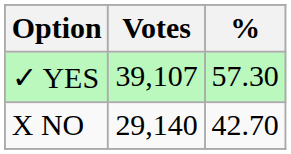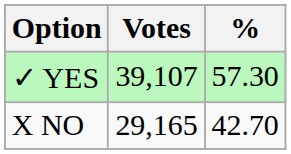 <table class="wikitable">
 <tr>
 <th>Option</th>
 <th>Votes</th>
 <th>%</th>
 </tr>
 <tr>
 <td style=background:#bbf8be>✓ YES</td>
 <td style=background:#bbf8be>39,107</td>
 <td style=background:#bbf8be>57.30</td>
 </tr>
 <tr>
 <td>X NO</td>
-<td>29,140</td>
+<td>29,165</td>
 <td>42.70</td>
 </tr>
 </table>
